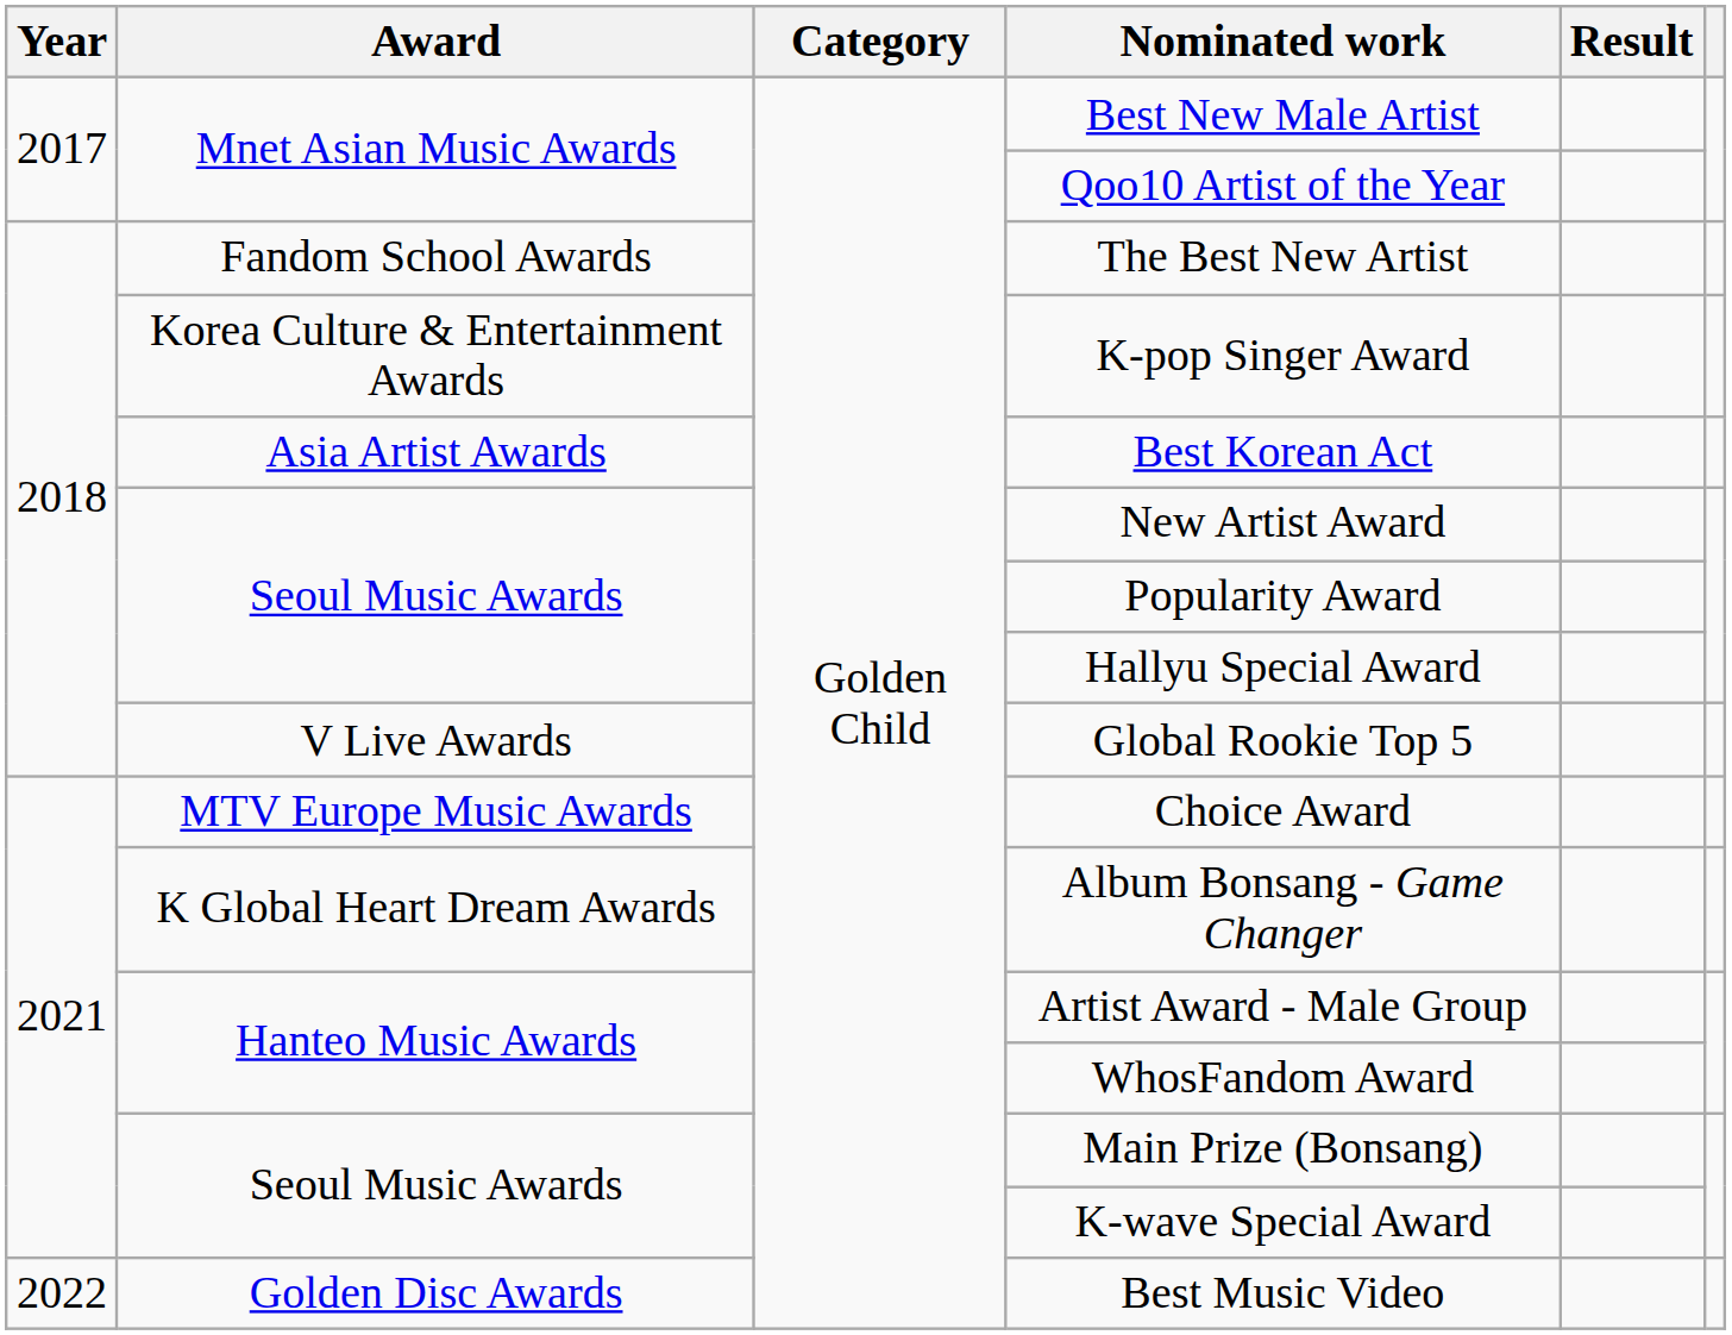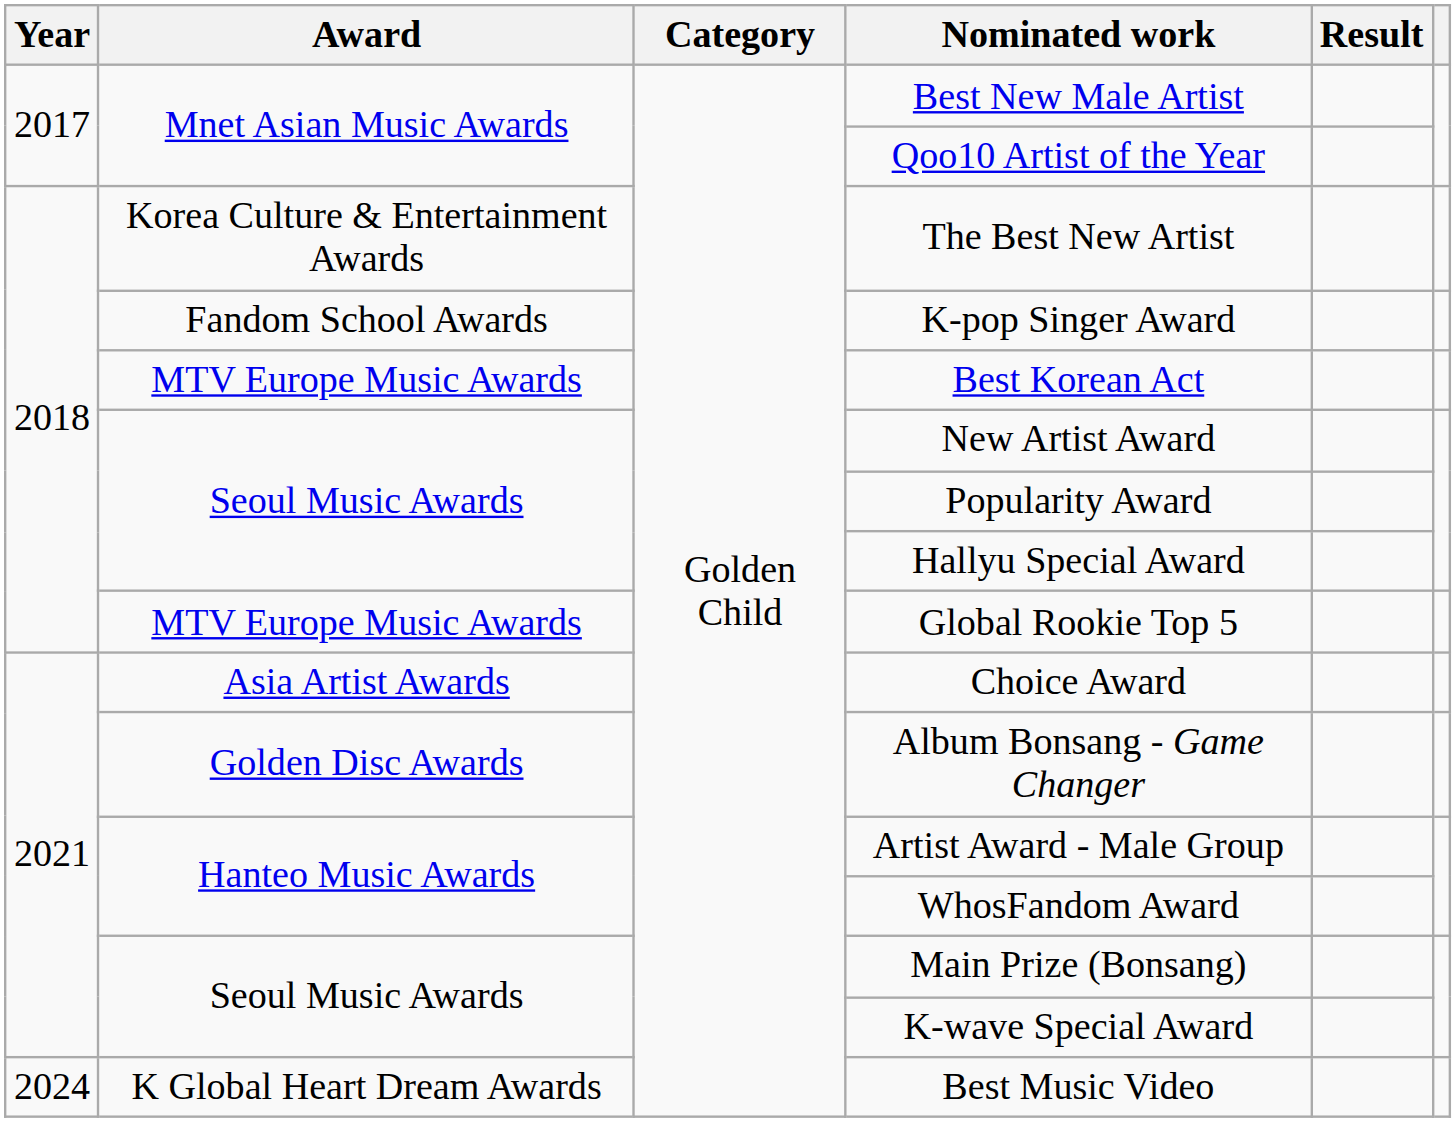 <table class="sortable wikitable" style="text-align:center">
 <tr>
 <th scope="col">Year</th>
 <th>Award</th>
 <th scope="col">Category</th>
 <th>Nominated work</th>
 <th scope="col">Result</th>
 <th class=unsortable></th>
 </tr>
 <tr>
 <td rowspan="2">2017</td>
 <td rowspan="2"><a href='#'>Mnet Asian Music Awards</a></td>
 <td rowspan="16">Golden Child</td>
 <td><a href='#'>Best New Male Artist</a></td>
 <td></td>
 <td rowspan="2"></td>
 </tr>
 <tr>
 <td><a href='#'>Qoo10 Artist of the Year</a></td>
 <td></td>
 </tr>
 <tr>
 <td rowspan="7">2018</td>
-<td>Fandom School Awards</td>
+<td>Korea Culture & Entertainment Awards</td>
 <td>The Best New Artist</td>
 <td></td>
 <td></td>
 </tr>
 <tr>
-<td>Korea Culture & Entertainment Awards</td>
+<td>Fandom School Awards</td>
 <td>K-pop Singer Award</td>
 <td></td>
 <td></td>
 </tr>
 <tr>
-<td><a href='#'>Asia Artist Awards</a></td>
+<td><a href='#'>MTV Europe Music Awards</a></td>
 <td><a href='#'>Best Korean Act</a></td>
 <td></td>
 <td></td>
 </tr>
 <tr>
 <td rowspan="3"><a href='#'>Seoul Music Awards</a></td>
 <td>New Artist Award</td>
 <td></td>
 <td rowspan="3"></td>
 </tr>
 <tr>
 <td>Popularity Award</td>
 <td></td>
 </tr>
 <tr>
 <td>Hallyu Special Award</td>
 <td></td>
 </tr>
 <tr>
-<td>V Live Awards</td>
+<td><a href='#'>MTV Europe Music Awards</a></td>
 <td>Global Rookie Top 5</td>
 <td></td>
 <td></td>
 </tr>
 <tr>
 <td rowspan="6">2021</td>
-<td><a href='#'>MTV Europe Music Awards</a></td>
+<td><a href='#'>Asia Artist Awards</a></td>
 <td>Choice Award</td>
 <td></td>
 <td></td>
 </tr>
 <tr>
-<td>K Global Heart Dream Awards</td>
+<td><a href='#'>Golden Disc Awards</a></td>
 <td>Album Bonsang - <em>Game Changer</em></td>
 <td></td>
 <td></td>
 </tr>
 <tr>
 <td rowspan="2"><a href='#'>Hanteo Music Awards</a></td>
 <td>Artist Award - Male Group</td>
 <td></td>
 <td rowspan="2"></td>
 </tr>
 <tr>
 <td>WhosFandom Award</td>
 <td></td>
 </tr>
 <tr>
 <td rowspan="2">Seoul Music Awards</td>
 <td Main Prize (Bonsang)>Main Prize (Bonsang)</td>
 <td></td>
 <td rowspan="2"></td>
 </tr>
 <tr>
 <td K-wave Special Award>K-wave Special Award</td>
 <td></td>
 </tr>
 <tr>
-<td>2022</td>
-<td><a href='#'>Golden Disc Awards</a></td>
+<td>2024</td>
+<td>K Global Heart Dream Awards</td>
 <td>Best Music Video</td>
 <td></td>
 <td></td>
 </tr>
 </table>
